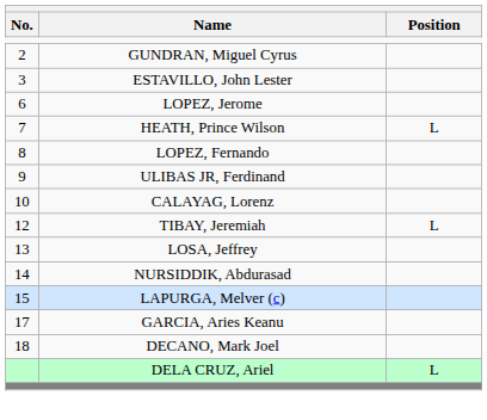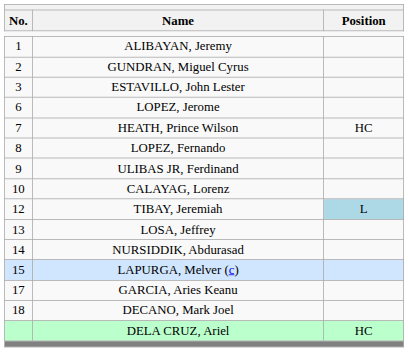 <table class='wikitable mw-collapsible mw-collapsed' style="text-align: center; width: 500px; border: none">
 <tr>
 <th style='text-align: left;' colspan=3></th>
 </tr>
 <tr>
 <th style='width: 7%;'>No.</th>
 <th>Name</th>
 <th style='width: 20%;'>Position</th>
 </tr>
 <tr>
 <td style='border: none;'></td>
+</tr>
+<tr>
+<td>1</td>
+<td>ALIBAYAN, Jeremy</td>
+<td></td>
 </tr>
 <tr>
 <td>2</td>
 <td>GUNDRAN, Miguel Cyrus</td>
 <td></td>
 </tr>
 <tr>
 <td>3</td>
 <td>ESTAVILLO, John Lester</td>
 <td></td>
 </tr>
 <tr>
 <td>6</td>
 <td>LOPEZ, Jerome</td>
 <td></td>
 </tr>
 <tr>
 <td>7</td>
 <td>HEATH, Prince Wilson</td>
-<td>L</td>
+<td>HC</td>
 </tr>
 <tr>
 <td>8</td>
 <td>LOPEZ, Fernando</td>
 <td></td>
 </tr>
 <tr>
 <td>9</td>
 <td>ULIBAS JR, Ferdinand</td>
 <td></td>
 </tr>
 <tr>
 <td>10</td>
 <td>CALAYAG, Lorenz</td>
 <td></td>
 </tr>
 <tr>
 <td>12</td>
 <td>TIBAY, Jeremiah</td>
-<td>L</td>
+<td style="background: lightblue;">L</td>
 </tr>
 <tr>
 <td>13</td>
 <td>LOSA, Jeffrey</td>
 <td></td>
 </tr>
 <tr>
 <td>14</td>
 <td>NURSIDDIK, Abdurasad</td>
 <td></td>
 </tr>
 <tr bgcolor=#D0E6FF>
 <td>15</td>
 <td>LAPURGA, Melver (<a href='#'>c</a>)</td>
 <td></td>
 </tr>
 <tr>
 <td>17</td>
 <td>GARCIA, Aries Keanu</td>
 <td></td>
 </tr>
 <tr>
 <td>18</td>
 <td>DECANO, Mark Joel</td>
 <td></td>
 </tr>
 <tr bgcolor=#BBFFCC>
 <td></td>
 <td>DELA CRUZ, Ariel</td>
-<td>L</td>
+<td>HC</td>
 </tr>
 <tr>
 <th style='background: grey;' colspan=3></th>
 </tr>
 </table>
